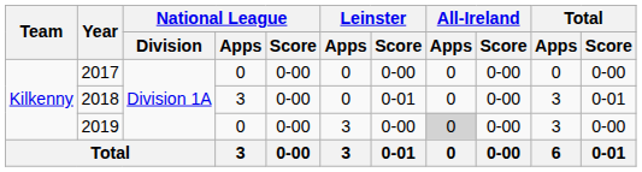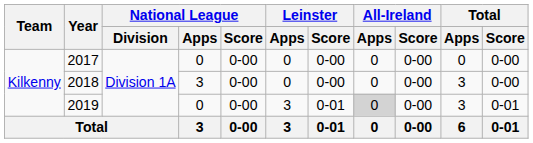 <table class="wikitable" style="text-align:center">
 <tr>
 <th rowspan="2">Team</th>
 <th rowspan="2">Year</th>
 <th colspan="3"><a href='#'>National League</a></th>
 <th colspan="2"><a href='#'>Leinster</a></th>
 <th colspan="2"><a href='#'>All-Ireland</a></th>
 <th colspan="2">Total</th>
 </tr>
 <tr>
 <th>Division</th>
 <th>Apps</th>
 <th>Score</th>
 <th>Apps</th>
 <th>Score</th>
 <th>Apps</th>
 <th>Score</th>
 <th>Apps</th>
 <th>Score</th>
 </tr>
 <tr>
 <td rowspan="3"><a href='#'>Kilkenny</a></td>
 <td>2017</td>
 <td rowspan="3"><a href='#'>Division 1A</a></td>
 <td>0</td>
 <td>0-00</td>
 <td>0</td>
 <td>0-00</td>
 <td>0</td>
 <td>0-00</td>
 <td>0</td>
 <td>0-00</td>
 </tr>
 <tr>
 <td>2018</td>
 <td>3</td>
 <td>0-00</td>
 <td>0</td>
-<td>0-01</td>
+<td>0-00</td>
 <td>0</td>
 <td>0-00</td>
 <td>3</td>
-<td>0-01</td>
+<td>0-00</td>
 </tr>
 <tr>
 <td>2019</td>
 <td>0</td>
 <td>0-00</td>
 <td>3</td>
-<td>0-00</td>
+<td>0-01</td>
 <td style="background: lightgrey;">0</td>
 <td>0-00</td>
 <td>3</td>
-<td>0-00</td>
+<td>0-01</td>
 </tr>
 <tr>
 <th colspan="3">Total</th>
 <th>3</th>
 <th>0-00</th>
 <th>3</th>
 <th>0-01</th>
 <th>0</th>
 <th>0-00</th>
 <th>6</th>
 <th>0-01</th>
 </tr>
 </table>
